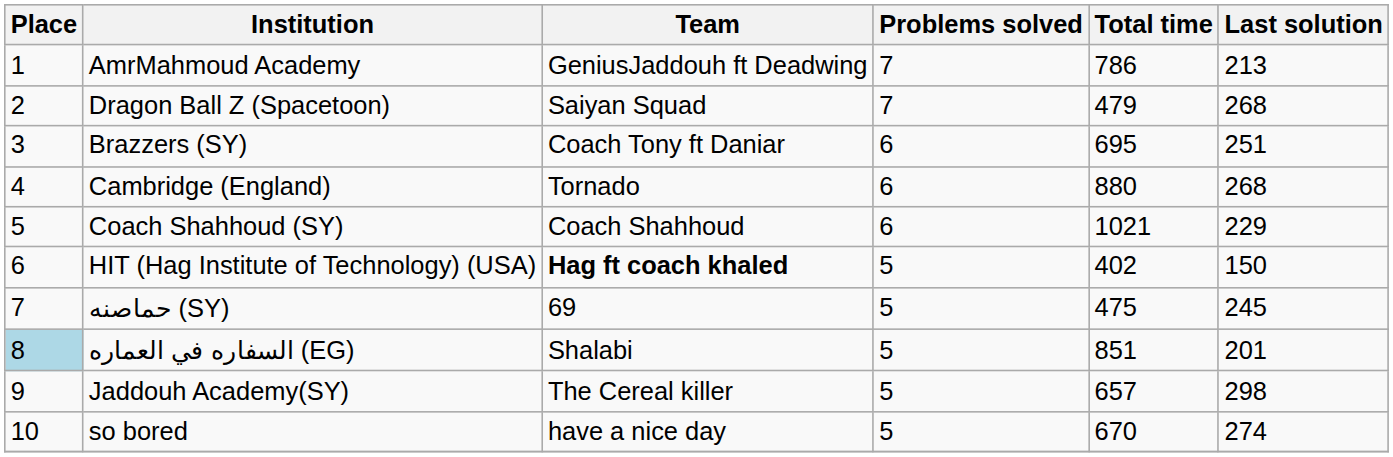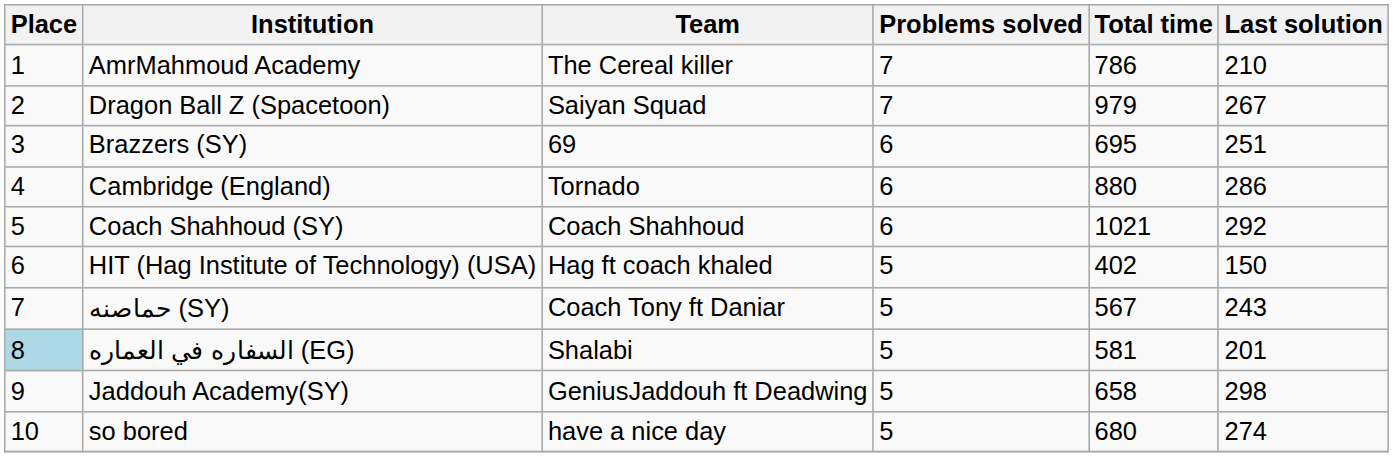 <table class="wikitable">
 <tr>
 <th>Place</th>
 <th>Institution</th>
 <th>Team</th>
 <th>Problems solved</th>
 <th>Total time</th>
 <th>Last solution</th>
 </tr>
 <tr>
 <td>1</td>
 <td>AmrMahmoud Academy</td>
-<td>GeniusJaddouh ft Deadwing</td>
+<td>The Cereal killer</td>
 <td>7</td>
 <td>786</td>
-<td>213</td>
+<td>210</td>
 </tr>
 <tr>
 <td>2</td>
 <td>Dragon Ball Z (Spacetoon)</td>
 <td>Saiyan Squad</td>
 <td>7</td>
-<td>479</td>
-<td>268</td>
+<td>979</td>
+<td>267</td>
 </tr>
 <tr>
 <td>3</td>
 <td>Brazzers (SY)</td>
-<td>Coach Tony ft Daniar</td>
+<td>69</td>
 <td>6</td>
 <td>695</td>
 <td>251</td>
 </tr>
 <tr>
 <td>4</td>
 <td>Cambridge  (England)</td>
 <td>Tornado</td>
 <td>6</td>
 <td>880</td>
-<td>268</td>
+<td>286</td>
 </tr>
 <tr>
 <td>5</td>
 <td>Coach Shahhoud (SY)</td>
 <td>Coach Shahhoud</td>
 <td>6</td>
 <td>1021</td>
-<td>229</td>
+<td>292</td>
 </tr>
 <tr>
 <td>6</td>
 <td>HIT (Hag Institute of Technology) (USA)</td>
-<td><strong>Hag ft coach khaled</strong></td>
+<td>Hag ft coach khaled</td>
 <td>5</td>
 <td>402</td>
 <td>150</td>
 </tr>
 <tr>
 <td>7</td>
 <td>حماصنه (SY)</td>
-<td>69</td>
+<td>Coach Tony ft Daniar</td>
 <td>5</td>
-<td>475</td>
-<td>245</td>
+<td>567</td>
+<td>243</td>
 </tr>
 <tr>
 <td style="background: lightblue;">8</td>
 <td>السفاره في العماره (EG)</td>
 <td>Shalabi</td>
 <td>5</td>
-<td>851</td>
+<td>581</td>
 <td>201</td>
 </tr>
 <tr>
 <td>9</td>
 <td>Jaddouh Academy(SY)</td>
-<td>The Cereal killer</td>
+<td>GeniusJaddouh ft Deadwing</td>
 <td>5</td>
-<td>657</td>
+<td>658</td>
 <td>298</td>
 </tr>
 <tr>
 <td>10</td>
 <td>so bored</td>
 <td>have a nice day</td>
 <td>5</td>
-<td>670</td>
+<td>680</td>
 <td>274</td>
 </tr>
 <tr>
 </tr>
 </table>
